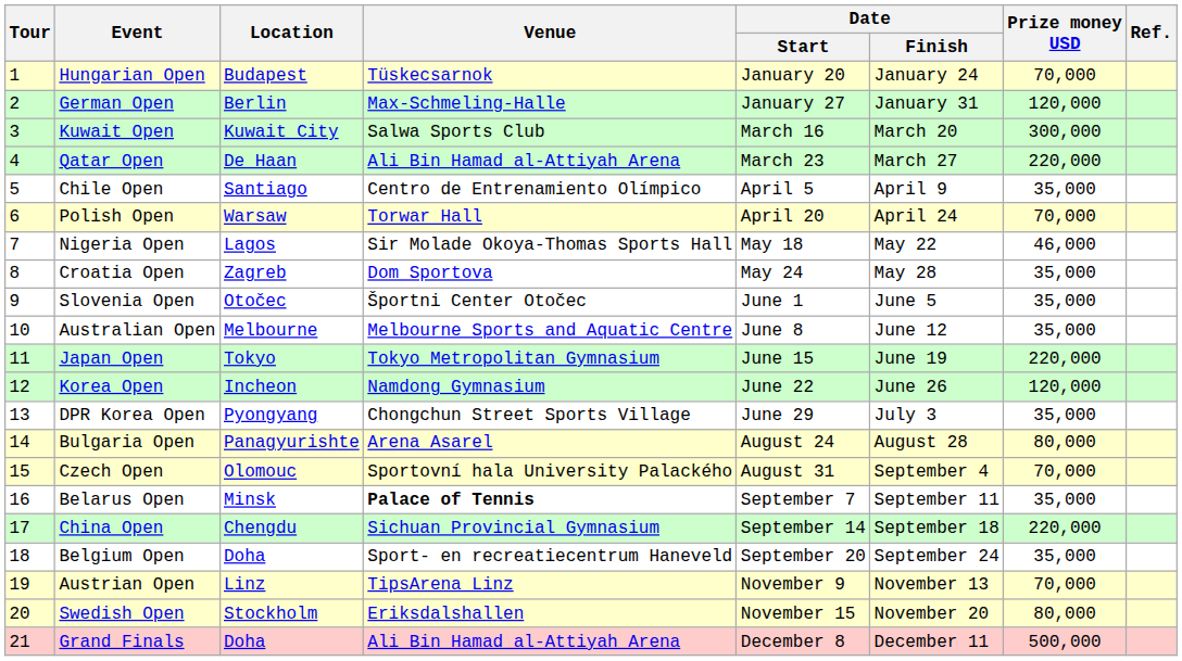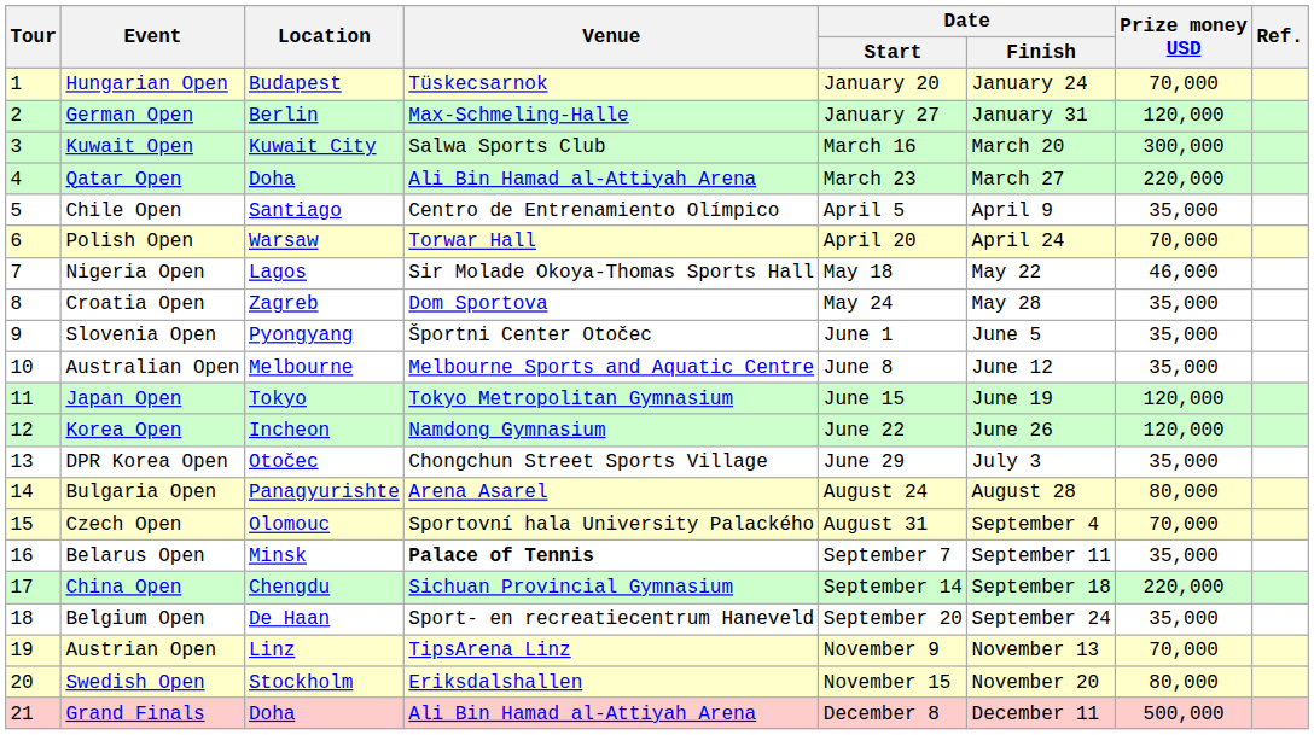 <table class=wikitable style="font-size:100%">
 <tr>
 <th rowspan=2>Tour</th>
 <th rowspan=2>Event</th>
 <th rowspan=2>Location</th>
 <th rowspan=2>Venue</th>
 <th colspan=2>Date</th>
 <th rowspan=2>Prize money <br><a href='#'>USD</a></th>
 <th rowspan=2>Ref.</th>
 </tr>
 <tr>
 <th>Start</th>
 <th>Finish</th>
 </tr>
 <tr bgcolor="ffffcc">
 <td>1</td>
 <td> <a href='#'>Hungarian Open</a></td>
 <td><a href='#'>Budapest</a></td>
 <td><a href='#'>Tüskecsarnok</a></td>
 <td>January 20</td>
 <td>January 24</td>
 <td align=center>70,000</td>
 <td></td>
 </tr>
 <tr bgcolor="ccffcc">
 <td>2</td>
 <td> <a href='#'>German Open</a></td>
 <td><a href='#'>Berlin</a></td>
 <td><a href='#'>Max-Schmeling-Halle</a></td>
 <td>January 27</td>
 <td>January 31</td>
 <td align=center>120,000</td>
 <td></td>
 </tr>
 <tr bgcolor="ccffcc">
 <td>3</td>
 <td> <a href='#'>Kuwait Open</a></td>
 <td><a href='#'>Kuwait City</a></td>
 <td>Salwa Sports Club</td>
 <td>March 16</td>
 <td>March 20</td>
 <td align=center>300,000</td>
 <td></td>
 </tr>
 <tr bgcolor="ccffcc">
 <td>4</td>
 <td> <a href='#'>Qatar Open</a></td>
-<td><a href='#'>De Haan</a></td>
+<td><a href='#'>Doha</a></td>
 <td><a href='#'>Ali Bin Hamad al-Attiyah Arena</a></td>
 <td>March 23</td>
 <td>March 27</td>
 <td align=center>220,000</td>
 <td></td>
 </tr>
 <tr bgcolor="ffffff">
 <td>5</td>
 <td> Chile Open</td>
 <td><a href='#'>Santiago</a></td>
 <td>Centro de Entrenamiento Olímpico</td>
 <td>April 5</td>
 <td>April 9</td>
 <td align=center>35,000</td>
 <td></td>
 </tr>
 <tr bgcolor="ffffcc">
 <td>6</td>
 <td> Polish Open</td>
 <td><a href='#'>Warsaw</a></td>
 <td><a href='#'>Torwar Hall</a></td>
 <td>April 20</td>
 <td>April 24</td>
 <td align=center>70,000</td>
 <td></td>
 </tr>
 <tr bgcolor="ffffff">
 <td>7</td>
 <td> Nigeria Open</td>
 <td><a href='#'>Lagos</a></td>
 <td>Sir Molade Okoya-Thomas Sports Hall</td>
 <td>May 18</td>
 <td>May 22</td>
 <td align=center>46,000</td>
 <td></td>
 </tr>
 <tr bgcolor="ffffff">
 <td>8</td>
 <td> Croatia Open</td>
 <td><a href='#'>Zagreb</a></td>
 <td><a href='#'>Dom Sportova</a></td>
 <td>May 24</td>
 <td>May 28</td>
 <td align=center>35,000</td>
 <td></td>
 </tr>
 <tr bgcolor="ffffff">
 <td>9</td>
 <td> Slovenia Open</td>
-<td><a href='#'>Otočec</a></td>
+<td><a href='#'>Pyongyang</a></td>
 <td>Športni Center Otočec</td>
 <td>June 1</td>
 <td>June 5</td>
 <td align=center>35,000</td>
 <td></td>
 </tr>
 <tr bgcolor="ffffff">
 <td>10</td>
 <td> Australian Open</td>
 <td><a href='#'>Melbourne</a></td>
 <td><a href='#'>Melbourne Sports and Aquatic Centre</a></td>
 <td>June 8</td>
 <td>June 12</td>
 <td align=center>35,000</td>
 <td></td>
 </tr>
 <tr bgcolor="ccffcc">
 <td>11</td>
 <td> <a href='#'>Japan Open</a></td>
 <td><a href='#'>Tokyo</a></td>
 <td><a href='#'>Tokyo Metropolitan Gymnasium</a></td>
 <td>June 15</td>
 <td>June 19</td>
-<td align=center>220,000</td>
+<td align=center>120,000</td>
 <td></td>
 </tr>
 <tr bgcolor="ccffcc">
 <td>12</td>
 <td> <a href='#'>Korea Open</a></td>
 <td><a href='#'>Incheon</a></td>
 <td><a href='#'>Namdong Gymnasium</a></td>
 <td>June 22</td>
 <td>June 26</td>
 <td align=center>120,000</td>
 <td></td>
 </tr>
 <tr bgcolor="ffffff">
 <td>13</td>
 <td> DPR Korea Open</td>
-<td><a href='#'>Pyongyang</a></td>
+<td><a href='#'>Otočec</a></td>
 <td>Chongchun Street Sports Village</td>
 <td>June 29</td>
 <td>July 3</td>
 <td align=center>35,000</td>
 <td></td>
 </tr>
 <tr bgcolor="ffffcc">
 <td>14</td>
 <td> Bulgaria Open</td>
 <td><a href='#'>Panagyurishte</a></td>
 <td><a href='#'>Arena Asarel</a></td>
 <td>August 24</td>
 <td>August 28</td>
 <td align=center>80,000</td>
 <td></td>
 </tr>
 <tr bgcolor="ffffcc">
 <td>15</td>
 <td> Czech Open</td>
 <td><a href='#'>Olomouc</a></td>
 <td>Sportovní hala University Palackého</td>
 <td>August 31</td>
 <td>September 4</td>
 <td align=center>70,000</td>
 <td></td>
 </tr>
 <tr bgcolor="ffffff">
 <td>16</td>
 <td> Belarus Open</td>
 <td><a href='#'>Minsk</a></td>
 <td><strong>Palace of Tennis</strong></td>
 <td>September 7</td>
 <td>September 11</td>
 <td align=center>35,000</td>
 <td></td>
 </tr>
 <tr bgcolor="ccffcc">
 <td>17</td>
 <td> <a href='#'>China Open</a></td>
 <td><a href='#'>Chengdu</a></td>
 <td><a href='#'>Sichuan Provincial Gymnasium</a></td>
 <td>September 14</td>
 <td>September 18</td>
 <td align=center>220,000</td>
 <td></td>
 </tr>
 <tr bgcolor="ffffff">
 <td>18</td>
 <td> Belgium Open</td>
-<td><a href='#'>Doha</a></td>
+<td><a href='#'>De Haan</a></td>
 <td>Sport- en recreatiecentrum Haneveld</td>
 <td>September 20</td>
 <td>September 24</td>
 <td align=center>35,000</td>
 <td></td>
 </tr>
 <tr bgcolor="ffffcc">
 <td>19</td>
 <td> Austrian Open</td>
 <td><a href='#'>Linz</a></td>
 <td><a href='#'>TipsArena Linz</a></td>
 <td>November 9</td>
 <td>November 13</td>
 <td align=center>70,000</td>
 <td></td>
 </tr>
 <tr bgcolor="ffffcc">
 <td>20</td>
 <td> <a href='#'>Swedish Open</a></td>
 <td><a href='#'>Stockholm</a></td>
 <td><a href='#'>Eriksdalshallen</a></td>
 <td>November 15</td>
 <td>November 20</td>
 <td align=center>80,000</td>
 <td></td>
 </tr>
 <tr bgcolor="ffcccc">
 <td>21</td>
 <td> <a href='#'>Grand Finals</a></td>
 <td><a href='#'>Doha</a></td>
 <td><a href='#'>Ali Bin Hamad al-Attiyah Arena</a></td>
 <td>December 8</td>
 <td>December 11</td>
 <td align=center>500,000</td>
 <td></td>
 </tr>
 </table>
